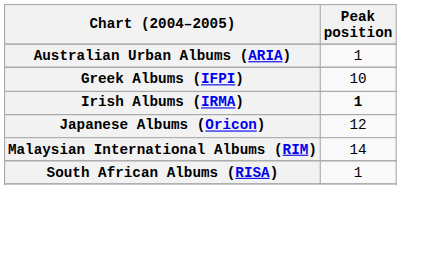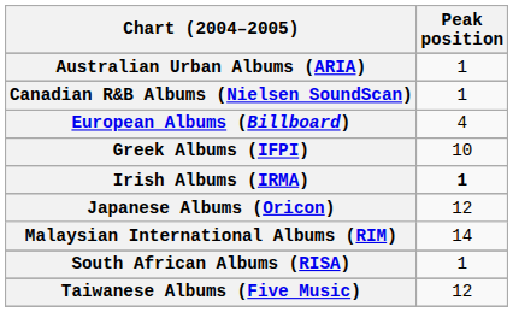 <table class="wikitable sortable plainrowheaders" style="text-align:center">
 <tr>
 <th scope="col">Chart (2004–2005)</th>
 <th scope="col">Peak<br>position</th>
 </tr>
 <tr>
 </tr>
 <tr>
 <th scope="row">Australian Urban Albums (<a href='#'>ARIA</a>)</th>
 <td>1</td>
 </tr>
 <tr>
 </tr>
 <tr>
 </tr>
 <tr>
 </tr>
 <tr>
 </tr>
 <tr>
+<th scope="row">Canadian R&B Albums (<a href='#'>Nielsen SoundScan</a>)</th>
+<td style="text-align:center;">1</td>
 </tr>
 <tr>
+</tr>
+<tr>
+</tr>
+<tr>
+<th scope="row"><a href='#'>European Albums</a> (<em><a href='#'>Billboard</a></em>)</th>
+<td>4</td>
 </tr>
 <tr>
 </tr>
 <tr>
 </tr>
 <tr>
 </tr>
 <tr>
 <th scope="row">Greek Albums (<a href='#'>IFPI</a>)</th>
 <td>10</td>
 </tr>
 <tr>
 </tr>
 <tr>
 <th scope="row">Irish Albums (<a href='#'>IRMA</a>)</th>
 <td style="text-align:center;"><strong>1</strong></td>
 </tr>
 <tr>
 </tr>
 <tr>
 <th scope="row">Japanese Albums (<a href='#'>Oricon</a>)</th>
 <td>12</td>
 </tr>
 <tr>
 <th scope="row">Malaysian International Albums (<a href='#'>RIM</a>)</th>
 <td>14</td>
 </tr>
 <tr>
 </tr>
 <tr>
 </tr>
 <tr>
 </tr>
 <tr>
 </tr>
 <tr>
 <th scope="row">South African Albums (<a href='#'>RISA</a>)</th>
 <td>1</td>
 </tr>
 <tr>
 </tr>
 <tr>
 </tr>
 <tr>
 </tr>
 <tr>
+<th scope="row">Taiwanese Albums (<a href='#'>Five Music</a>)</th>
+<td>12</td>
+</tr>
+<tr>
 </tr>
 <tr>
 </tr>
 <tr>
 </tr>
 <tr>
 </tr>
 </table>
